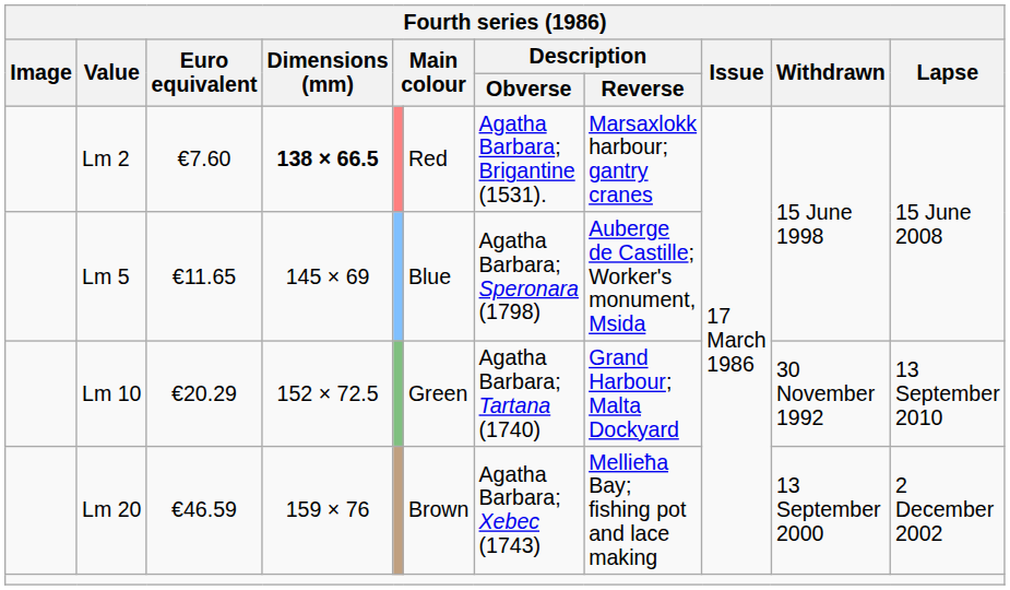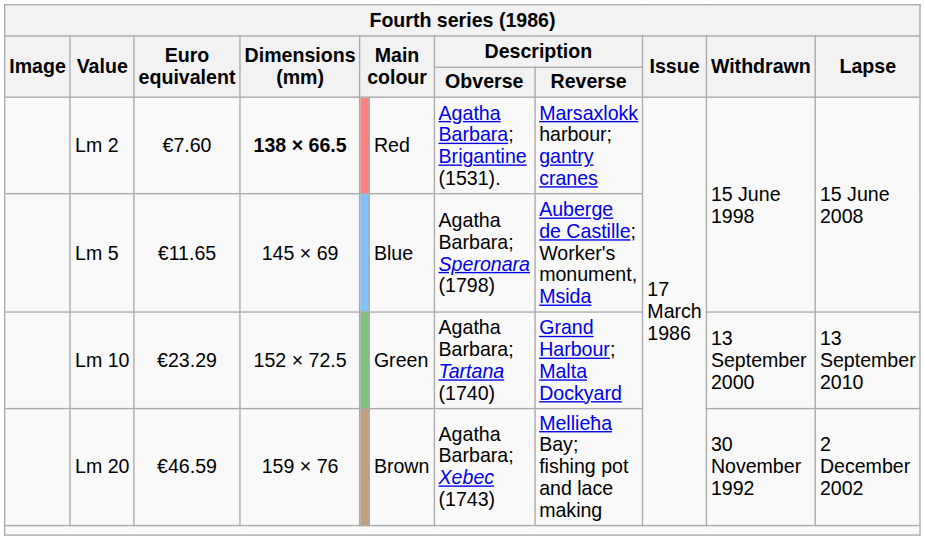 <table class="wikitable" style="margin:auto; font-size:90%; border-width:1px;">
 <tr>
 <th colspan=11>Fourth series (1986)</th>
 </tr>
 <tr>
 <th rowspan=2>Image</th>
 <th rowspan=2>Value</th>
 <th rowspan=2>Euro<br>equivalent</th>
 <th rowspan=2>Dimensions<br>(mm)</th>
 <th rowspan=2 colspan=2>Main<br>colour</th>
 <th colspan=2>Description</th>
 <th rowspan=2>Issue</th>
 <th rowspan=2>Withdrawn</th>
 <th rowspan=2>Lapse</th>
 </tr>
 <tr>
 <th>Obverse</th>
 <th>Reverse</th>
 </tr>
 <tr>
 <td align=center></td>
 <td>Lm 2</td>
 <td align=center>€7.60</td>
 <td align=center><strong>138 × 66.5</strong></td>
 <td style="background:#FF8080;"></td>
 <td>Red</td>
 <td><a href='#'>Agatha Barbara</a>;<br><a href='#'>Brigantine</a> (1531).</td>
 <td><a href='#'>Marsaxlokk</a> harbour;<br><a href='#'>gantry cranes</a></td>
 <td rowspan=4>17 March 1986</td>
 <td rowspan=2>15 June 1998</td>
 <td rowspan=2>15 June 2008</td>
 </tr>
 <tr>
 <td align=center></td>
 <td>Lm 5</td>
 <td align=center>€11.65</td>
 <td align=center>145 × 69</td>
 <td style="background:#80C0FF;"></td>
 <td>Blue</td>
 <td>Agatha Barbara;<br><em><a href='#'>Speronara</a></em> (1798)</td>
 <td><a href='#'>Auberge de Castille</a>;<br>Worker's monument, <a href='#'>Msida</a></td>
 </tr>
 <tr>
 <td align=center></td>
 <td>Lm 10</td>
-<td align=center>€20.29</td>
+<td align=center>€23.29</td>
 <td align=center>152 × 72.5</td>
 <td style="background:#80C080;"></td>
 <td>Green</td>
 <td>Agatha Barbara;<br><em><a href='#'>Tartana</a></em> (1740)</td>
 <td><a href='#'>Grand Harbour</a>;<br><a href='#'>Malta Dockyard</a></td>
-<td>30 November 1992</td>
+<td>13 September 2000</td>
 <td>13 September 2010</td>
 </tr>
 <tr>
 <td align=center></td>
 <td>Lm 20</td>
 <td align=center>€46.59</td>
 <td align=center>159 × 76</td>
 <td style="background:#C0A080;"></td>
 <td>Brown</td>
 <td>Agatha Barbara;<br><em><a href='#'>Xebec</a></em> (1743)</td>
 <td><a href='#'>Mellieħa</a> Bay;<br>fishing pot and lace making</td>
-<td>13 September 2000</td>
+<td>30 November 1992</td>
 <td>2 December 2002</td>
 </tr>
 <tr>
 <td colspan=11></td>
 </tr>
 </table>
